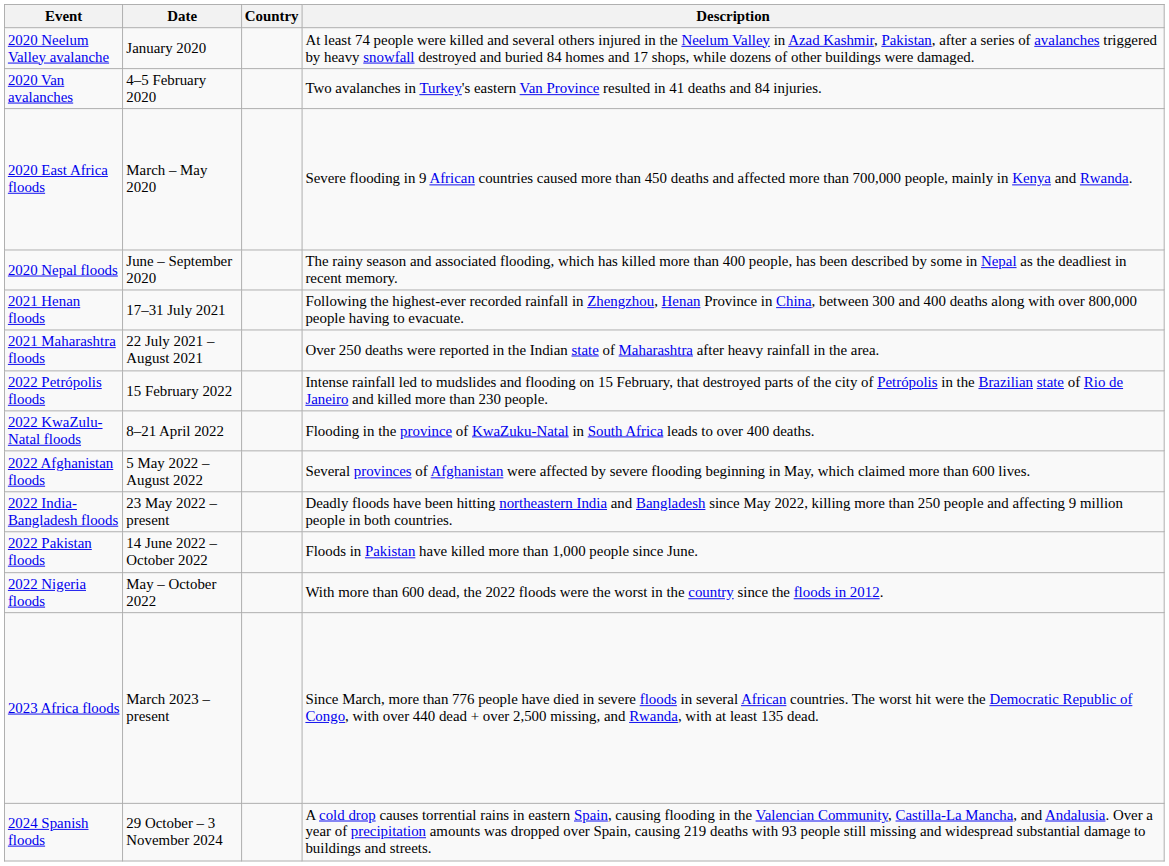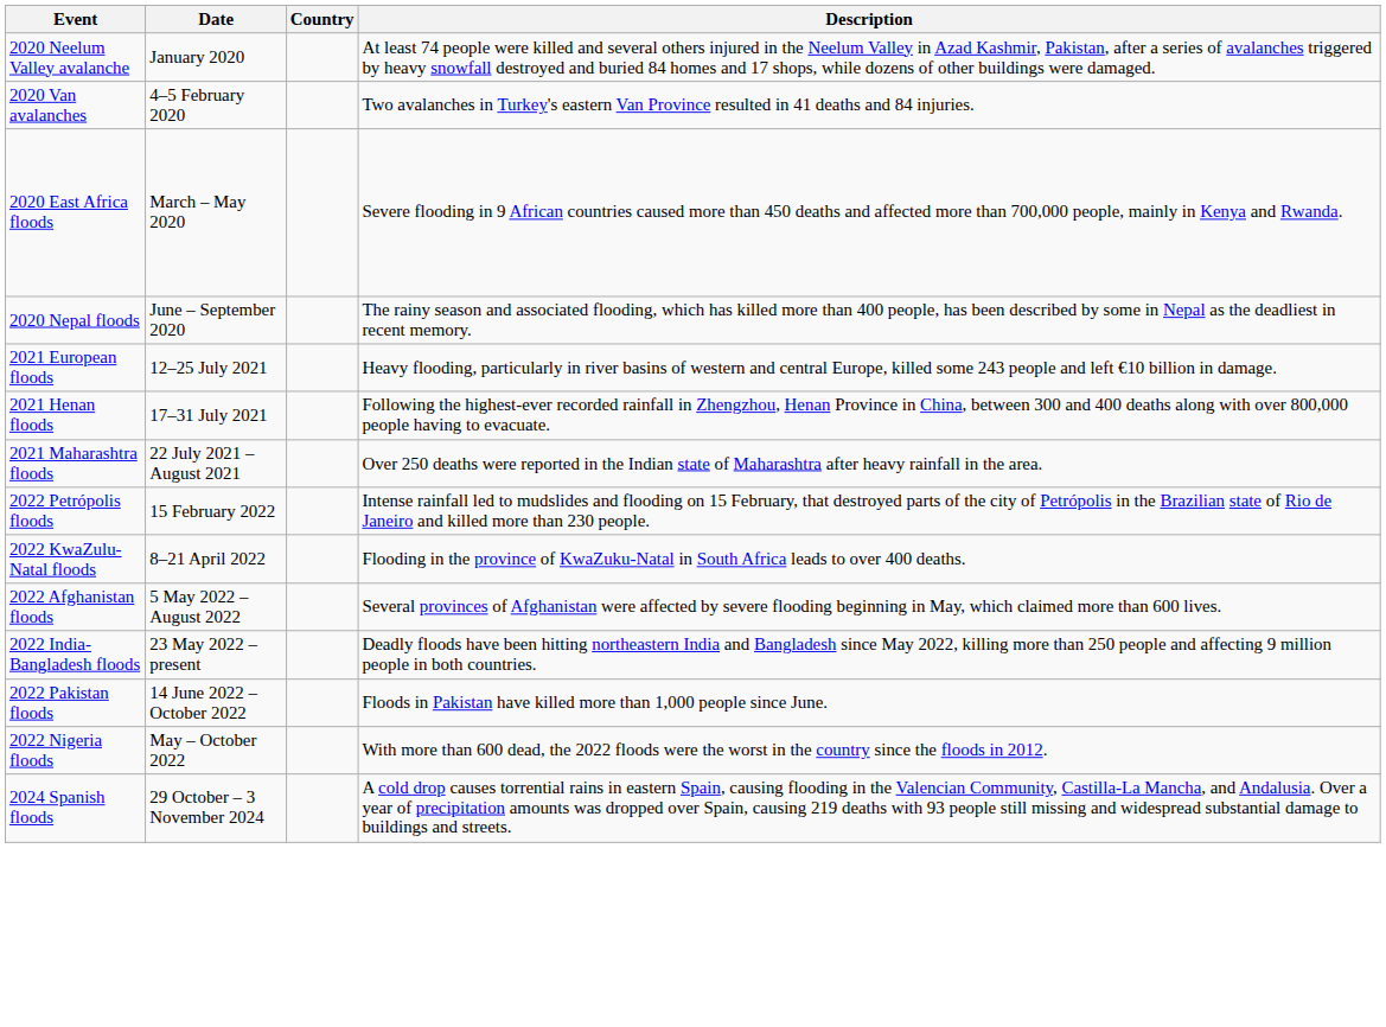 <table class="wikitable mw-collapsible sortable">
 <tr>
 <th style="width:120px;">Event</th>
 <th style="width:120px;">Date</th>
 <th>Country</th>
 <th>Description</th>
 </tr>
 <tr>
 <td><a href='#'>2020 Neelum Valley avalanche</a></td>
 <td>January 2020</td>
 <td></td>
 <td>At least 74 people were killed and several others injured in the <a href='#'>Neelum Valley</a> in <a href='#'>Azad Kashmir</a>, <a href='#'>Pakistan</a>, after a series of <a href='#'>avalanches</a> triggered by heavy <a href='#'>snowfall</a> destroyed and buried 84 homes and 17 shops, while dozens of other buildings were damaged.</td>
 </tr>
 <tr>
 <td><a href='#'>2020 Van avalanches</a></td>
 <td>4–5 February 2020</td>
 <td></td>
 <td>Two avalanches in <a href='#'>Turkey</a>'s eastern <a href='#'>Van Province</a> resulted in 41 deaths and 84 injuries.</td>
 </tr>
 <tr>
 <td><a href='#'>2020 East Africa floods</a></td>
 <td>March – May 2020</td>
 <td><br><br><br><br><br><br><br><br></td>
 <td>Severe flooding in 9 <a href='#'>African</a> countries caused more than 450 deaths and affected more than 700,000 people, mainly in <a href='#'>Kenya</a> and <a href='#'>Rwanda</a>.</td>
 </tr>
 <tr>
 <td><a href='#'>2020 Nepal floods</a></td>
 <td>June – September 2020</td>
 <td></td>
 <td>The rainy season and associated flooding, which has killed more than 400 people, has been described by some in <a href='#'>Nepal</a> as the deadliest in recent memory.</td>
+</tr>
+<tr>
+<td><a href='#'>2021 European floods</a></td>
+<td>12–25 July 2021</td>
+<td></td>
+<td>Heavy flooding, particularly in river basins of western and central Europe, killed some 243 people and left €10 billion in damage.</td>
 </tr>
 <tr>
 <td><a href='#'>2021 Henan floods</a></td>
 <td>17–31 July 2021</td>
 <td></td>
 <td>Following the highest-ever recorded rainfall in <a href='#'>Zhengzhou</a>, <a href='#'>Henan</a> Province in <a href='#'>China</a>, between 300 and 400 deaths along with over 800,000 people having to evacuate.</td>
 </tr>
 <tr>
 <td><a href='#'>2021 Maharashtra floods</a></td>
 <td>22 July 2021 – August 2021</td>
 <td></td>
 <td>Over 250 deaths were reported in the Indian <a href='#'>state</a> of <a href='#'>Maharashtra</a> after heavy rainfall in the area.</td>
 </tr>
 <tr>
 <td><a href='#'>2022 Petrópolis floods</a></td>
 <td>15 February 2022</td>
 <td></td>
 <td>Intense rainfall led to mudslides and flooding on 15 February, that destroyed parts of the city of <a href='#'>Petrópolis</a> in the <a href='#'>Brazilian</a> <a href='#'>state</a> of <a href='#'>Rio de Janeiro</a> and killed more than 230 people.</td>
 </tr>
 <tr>
 <td><a href='#'>2022 KwaZulu-Natal floods</a></td>
 <td>8–21 April 2022</td>
 <td></td>
 <td>Flooding in the <a href='#'>province</a> of <a href='#'>KwaZuku-Natal</a> in <a href='#'>South Africa</a> leads to over 400 deaths.</td>
 </tr>
 <tr>
 <td><a href='#'>2022 Afghanistan floods</a></td>
 <td>5 May 2022 – August 2022</td>
 <td></td>
 <td>Several <a href='#'>provinces</a> of <a href='#'>Afghanistan</a> were affected by severe flooding beginning in May, which claimed more than 600 lives.</td>
 </tr>
 <tr>
 <td><a href='#'>2022 India-Bangladesh floods</a></td>
 <td>23 May 2022 – present</td>
 <td><br></td>
 <td>Deadly floods have been hitting <a href='#'>northeastern India</a> and <a href='#'>Bangladesh</a> since May 2022, killing more than 250 people and affecting 9 million people in both countries.</td>
 </tr>
 <tr>
 <td><a href='#'>2022 Pakistan floods</a></td>
 <td>14 June 2022 – October 2022</td>
 <td></td>
 <td>Floods in <a href='#'>Pakistan</a> have killed more than 1,000 people since June.</td>
 </tr>
 <tr>
 <td><a href='#'>2022 Nigeria floods</a></td>
 <td>May – October 2022</td>
 <td></td>
 <td>With more than 600 dead, the 2022 floods were the worst in the <a href='#'>country</a> since the <a href='#'>floods in 2012</a>.</td>
 </tr>
 <tr>
-<td><a href='#'>2023 Africa floods</a></td>
-<td>March 2023 – present</td>
-<td><br><br><br><br><br><br><br><br><br><br><br></td>
-<td>Since March, more than 776 people have died in severe <a href='#'>floods</a> in several <a href='#'>African</a> countries. The worst hit were the <a href='#'>Democratic Republic of Congo</a>, with over 440 dead + over 2,500 missing, and <a href='#'>Rwanda</a>, with at least 135 dead.</td>
-</tr>
-<tr>
 <td><a href='#'>2024 Spanish floods</a></td>
 <td>29 October – 3 November 2024</td>
 <td></td>
 <td>A <a href='#'>cold drop</a> causes torrential rains in eastern <a href='#'>Spain</a>, causing flooding in the <a href='#'>Valencian Community</a>, <a href='#'>Castilla-La Mancha</a>, and <a href='#'>Andalusia</a>. Over a year of <a href='#'>precipitation</a> amounts was dropped over Spain, causing 219 deaths with 93 people still missing and widespread substantial damage to buildings and streets.</td>
 </tr>
 </table>
